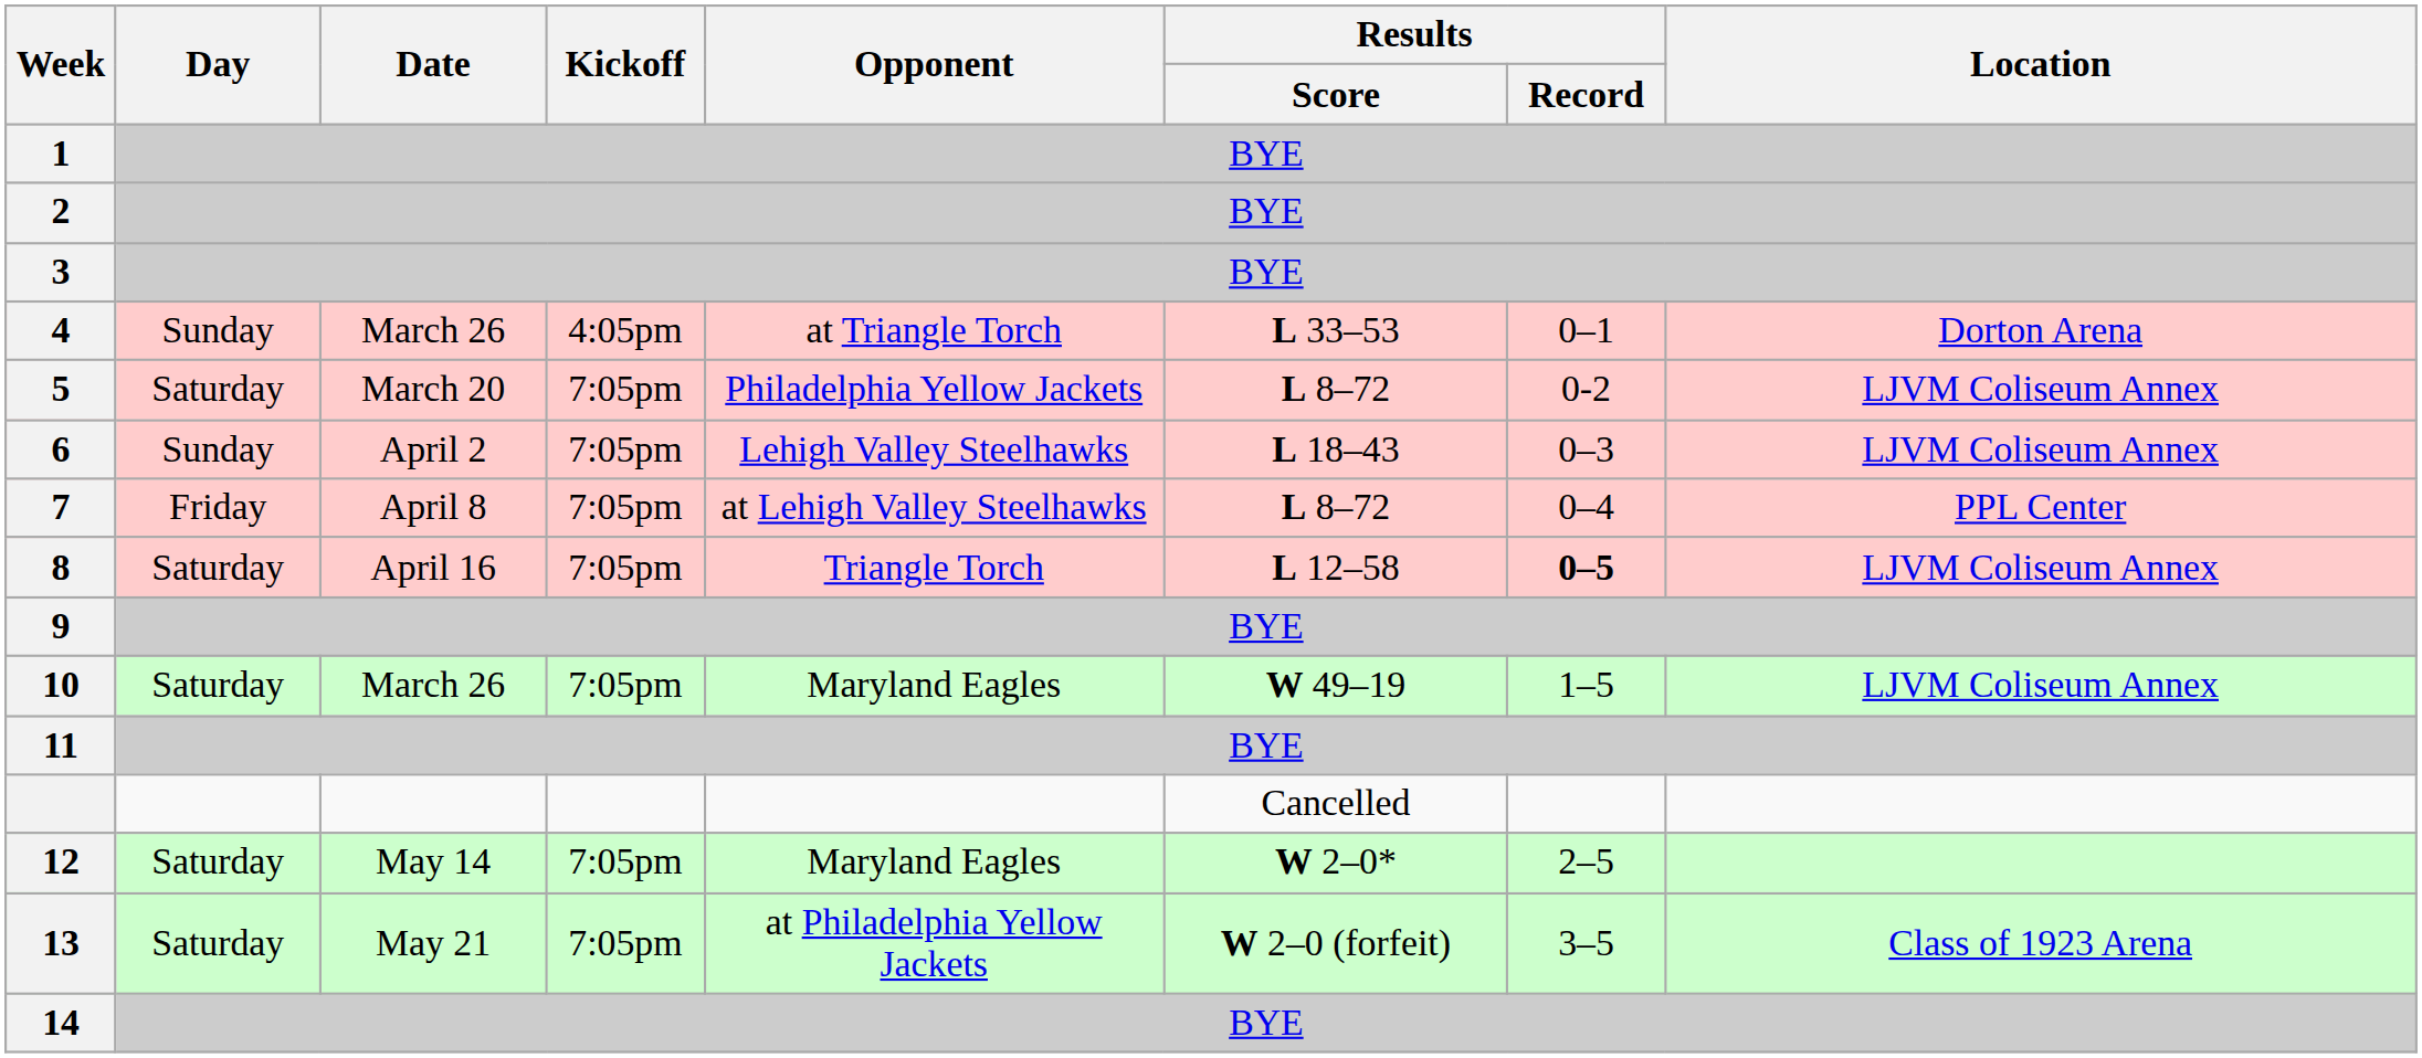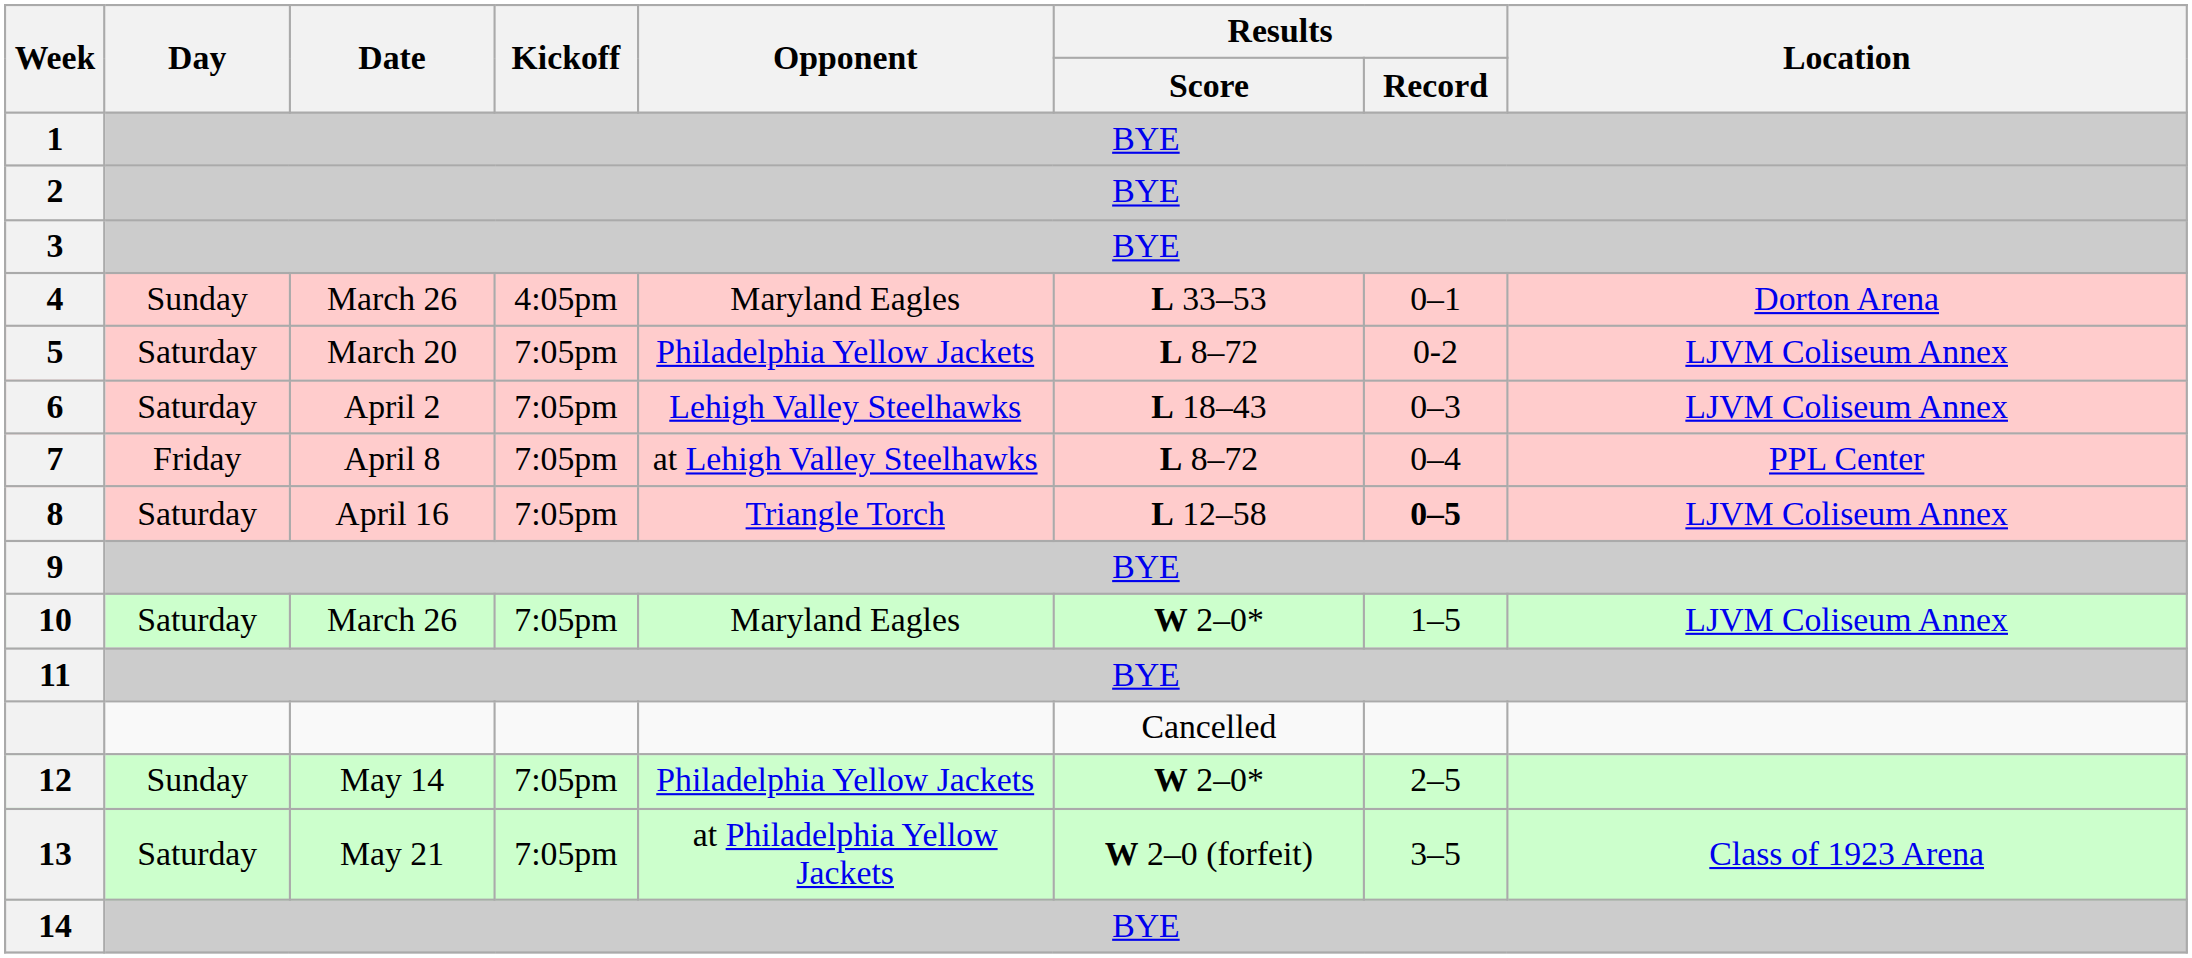 <table class="wikitable">
 <tr>
 <th rowspan="2" width="40">Week</th>
 <th rowspan="2" width="80">Day</th>
 <th rowspan="2" width="90">Date</th>
 <th rowspan="2" width="60">Kickoff</th>
 <th rowspan="2" width="190">Opponent</th>
 <th colspan="2" width="200">Results</th>
 <th rowspan="2" width="315">Location</th>
 </tr>
 <tr>
 <th width="140">Score</th>
 <th width="60">Record</th>
 </tr>
 <tr align="center" bgcolor="#CCCCCC">
 <th>1</th>
 <td colSpan=7><a href='#'>BYE</a></td>
 </tr>
 <tr align="center" bgcolor="#CCCCCC">
 <th>2</th>
 <td colSpan=7><a href='#'>BYE</a></td>
 </tr>
 <tr align="center" bgcolor="#CCCCCC">
 <th>3</th>
 <td colSpan=7><a href='#'>BYE</a></td>
 </tr>
 <tr align="center" bgcolor="#FFCCCC">
 <th>4</th>
 <td>Sunday</td>
 <td>March 26</td>
 <td>4:05pm</td>
-<td>at <a href='#'>Triangle Torch</a></td>
+<td>Maryland Eagles</td>
 <td><strong>L</strong> 33–53</td>
 <td>0–1</td>
 <td><a href='#'>Dorton Arena</a></td>
 </tr>
 <tr align="center" bgcolor="#FFCCCC">
 <th>5</th>
 <td>Saturday</td>
 <td>March 20</td>
 <td>7:05pm</td>
 <td><a href='#'>Philadelphia Yellow Jackets</a></td>
 <td><strong>L</strong> 8–72</td>
 <td>0-2</td>
 <td><a href='#'>LJVM Coliseum Annex</a></td>
 </tr>
 <tr align="center" bgcolor="#FFCCCC">
 <th>6</th>
-<td>Sunday</td>
+<td>Saturday</td>
 <td>April 2</td>
 <td>7:05pm</td>
 <td><a href='#'>Lehigh Valley Steelhawks</a></td>
 <td><strong>L</strong> 18–43</td>
 <td>0–3</td>
 <td><a href='#'>LJVM Coliseum Annex</a></td>
 </tr>
 <tr align="center" bgcolor="#FFCCCC">
 <th>7</th>
 <td>Friday</td>
 <td>April 8</td>
 <td>7:05pm</td>
 <td>at <a href='#'>Lehigh Valley Steelhawks</a></td>
 <td><strong>L</strong> 8–72</td>
 <td>0–4</td>
 <td><a href='#'>PPL Center</a></td>
 </tr>
 <tr align="center" bgcolor="#FFCCCC">
 <th>8</th>
 <td>Saturday</td>
 <td>April 16</td>
 <td>7:05pm</td>
 <td><a href='#'>Triangle Torch</a></td>
 <td><strong>L</strong> 12–58</td>
 <td><strong>0–5</strong></td>
 <td><a href='#'>LJVM Coliseum Annex</a></td>
 </tr>
 <tr align="center" bgcolor="#CCCCCC">
 <th>9</th>
 <td colSpan=7><a href='#'>BYE</a></td>
 </tr>
 <tr align="center" bgcolor="#CCFFCC">
 <th>10</th>
 <td>Saturday</td>
 <td>March 26</td>
 <td>7:05pm</td>
 <td>Maryland Eagles</td>
-<td><strong>W</strong> 49–19</td>
+<td><strong>W</strong> 2–0*</td>
 <td>1–5</td>
 <td><a href='#'>LJVM Coliseum Annex</a></td>
 </tr>
 <tr align="center" bgcolor="#CCCCCC">
 <th>11</th>
 <td colSpan=7><a href='#'>BYE</a></td>
 </tr>
 <tr align="center" >
 <th></th>
 <td></td>
 <td></td>
 <td></td>
 <td></td>
 <td>Cancelled</td>
 <td></td>
 <td></td>
 </tr>
 <tr align="center" bgcolor="#CCFFCC">
 <th>12</th>
-<td>Saturday</td>
+<td>Sunday</td>
 <td>May 14</td>
 <td>7:05pm</td>
-<td>Maryland Eagles</td>
+<td><a href='#'>Philadelphia Yellow Jackets</a></td>
 <td><strong>W</strong> 2–0*</td>
 <td>2–5</td>
 <td></td>
 </tr>
 <tr align="center" bgcolor="#CCFFCC">
 <th>13</th>
 <td>Saturday</td>
 <td>May 21</td>
 <td>7:05pm</td>
 <td>at <a href='#'>Philadelphia Yellow Jackets</a></td>
 <td><strong>W</strong> 2–0 (forfeit)</td>
 <td>3–5</td>
 <td><a href='#'>Class of 1923 Arena</a></td>
 </tr>
 <tr align="center" bgcolor="#CCCCCC">
 <th>14</th>
 <td colSpan=7><a href='#'>BYE</a></td>
 </tr>
 </table>
